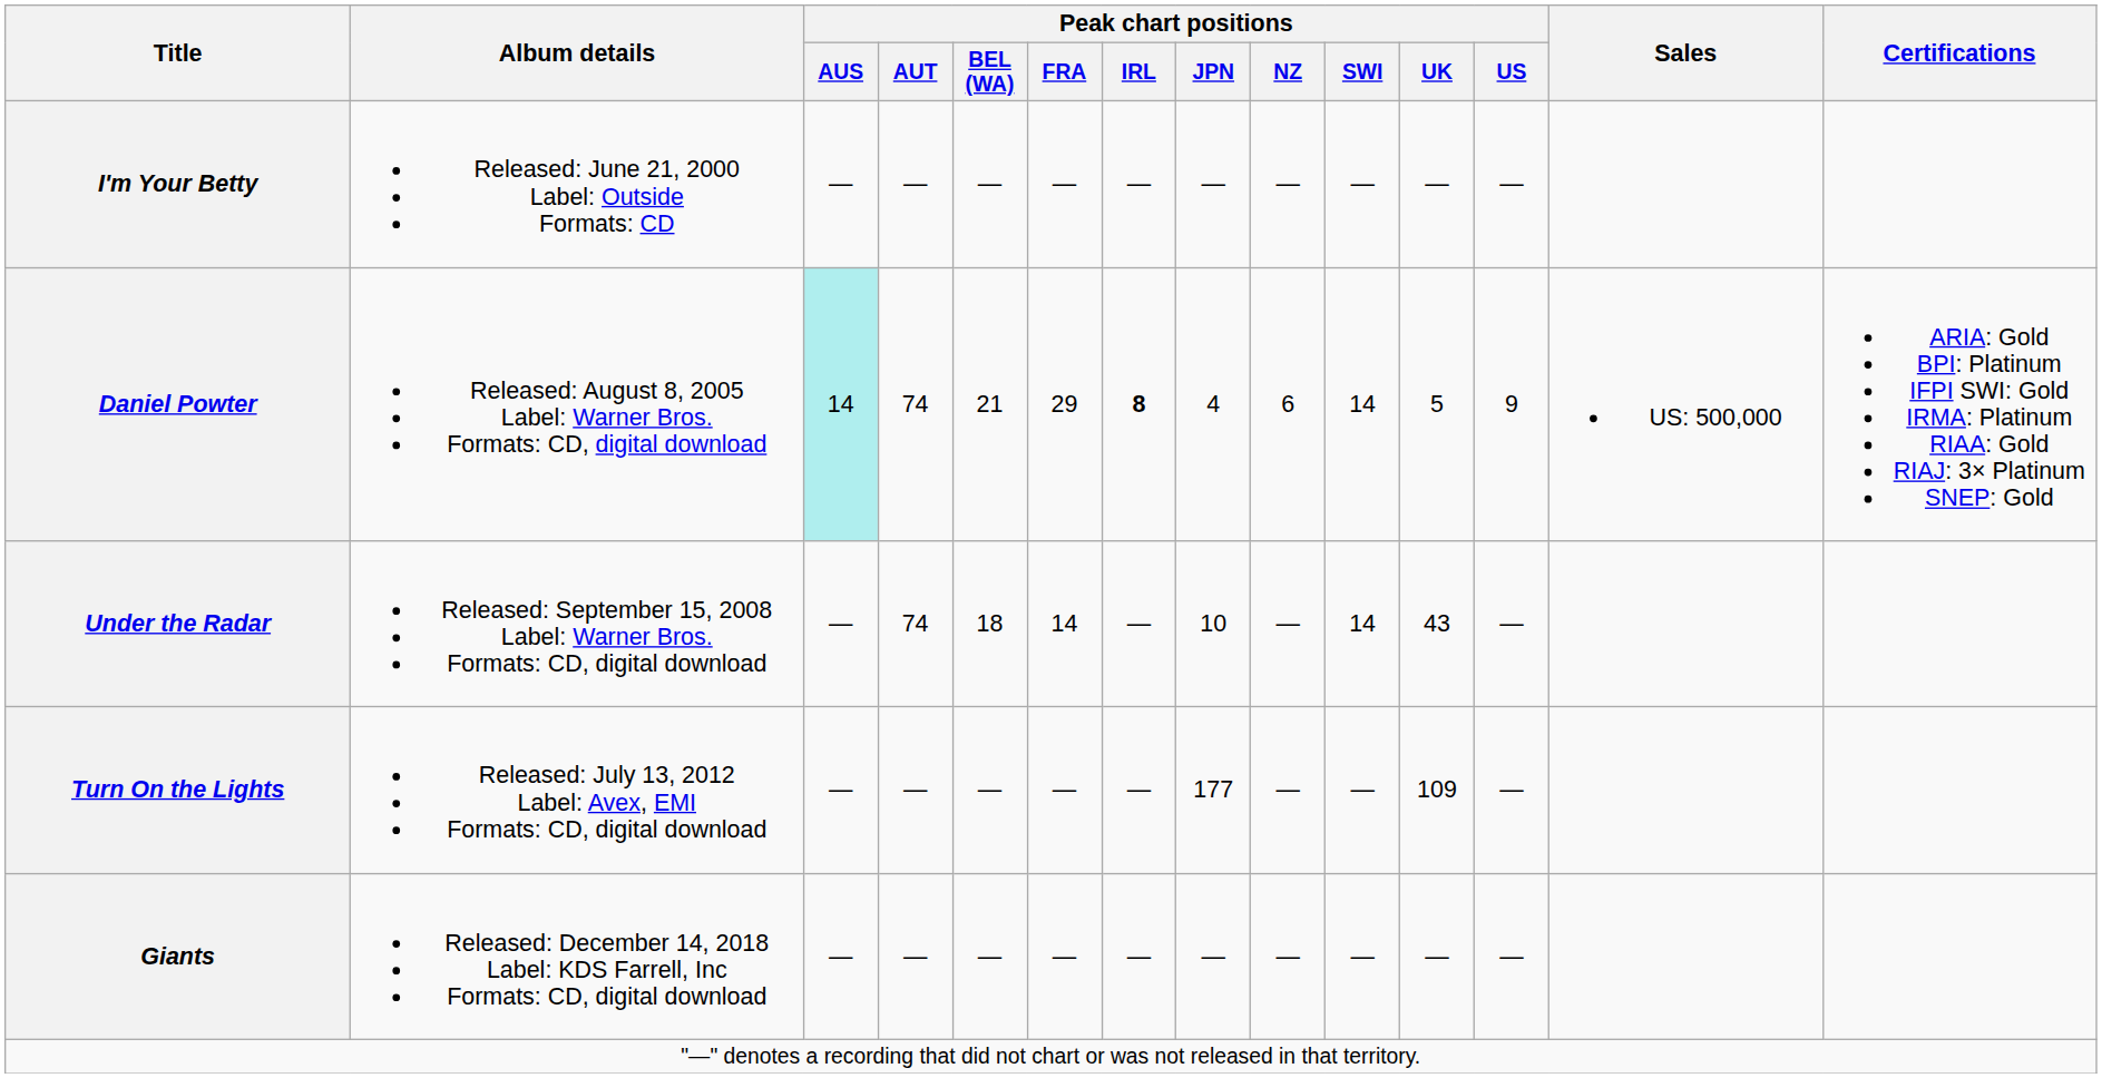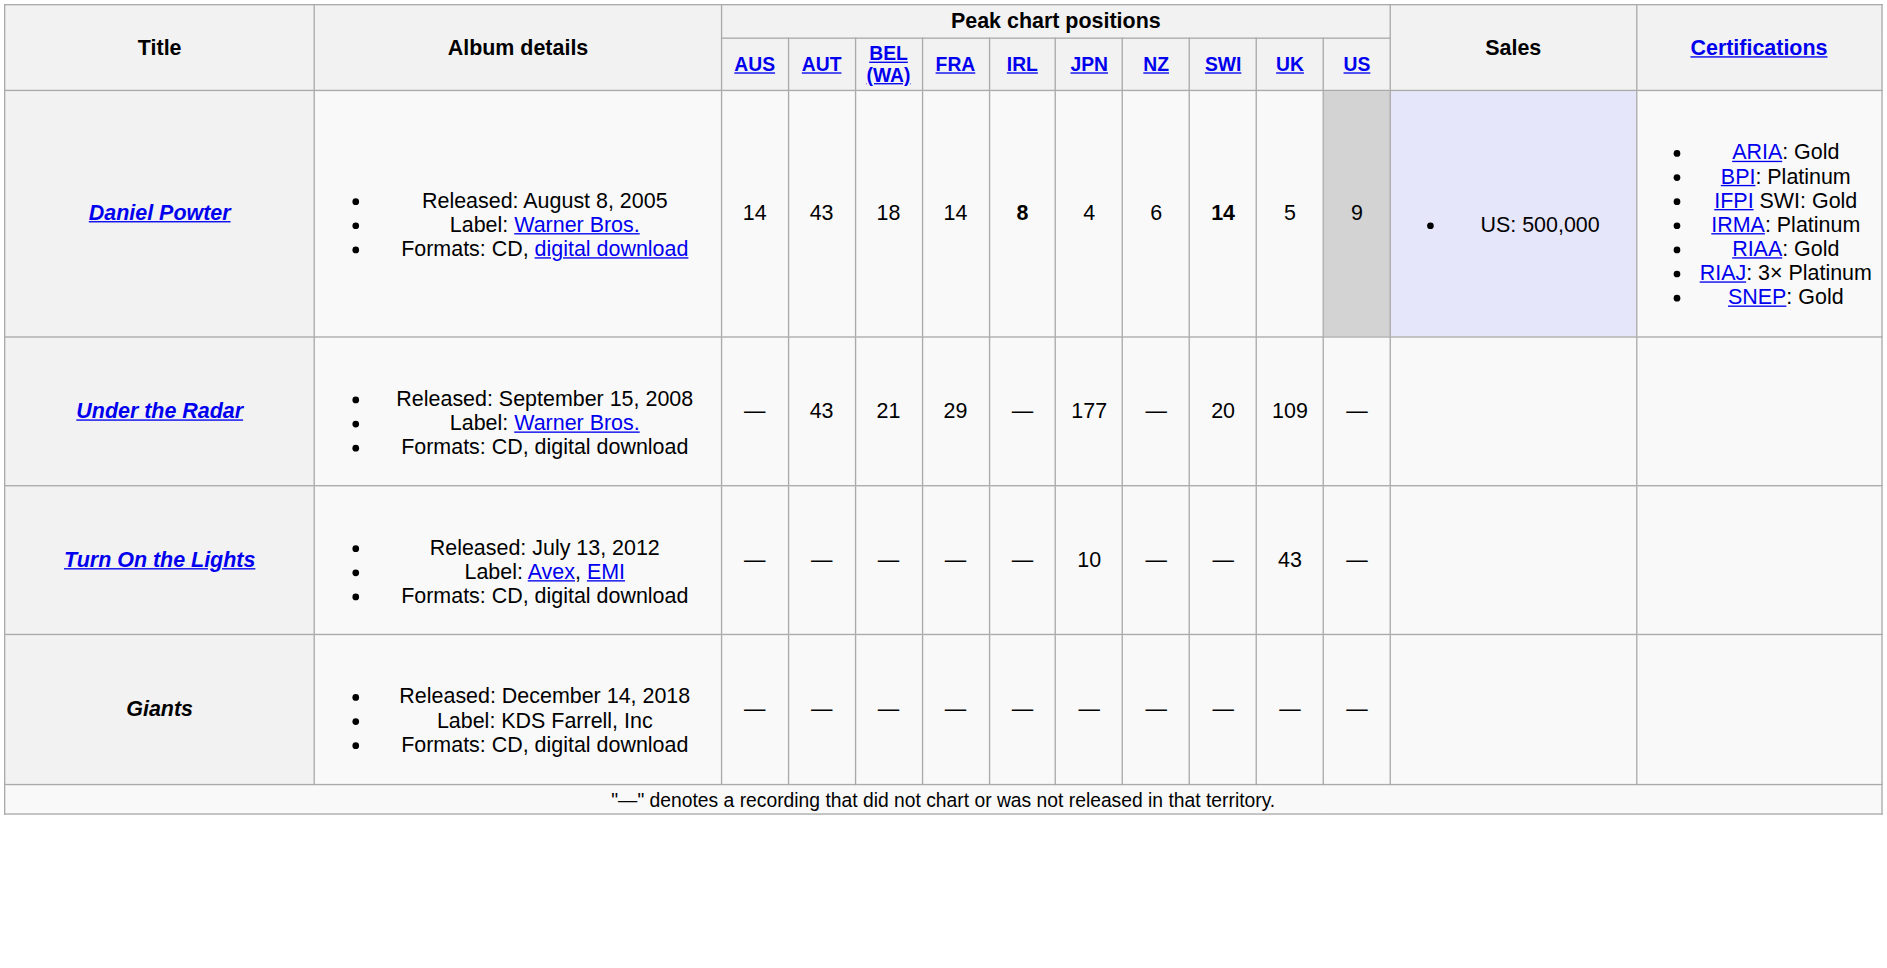 <table class="wikitable plainrowheaders" style="text-align:center;">
 <tr>
 <th scope="col" rowspan="2" style="width:14em;">Title</th>
 <th scope="col" rowspan="2" style="width:18.5em;">Album details</th>
 <th scope="col" colspan="10">Peak chart positions</th>
 <th scope="col" rowspan="2" style="width:11em;">Sales</th>
 <th scope="col" rowspan="2" style="width:11em;"><a href='#'>Certifications</a></th>
 </tr>
 <tr>
 <th scope="col" style="width:3em;font-size:90%;"><a href='#'>AUS</a><br></th>
 <th scope="col" style="width:3em;font-size:90%;"><a href='#'>AUT</a><br></th>
 <th scope="col" style="width:3em;font-size:90%;"><a href='#'>BEL<br>(WA)</a><br></th>
 <th scope="col" style="width:3em;font-size:90%;"><a href='#'>FRA</a><br></th>
 <th scope="col" style="width:3em;font-size:90%;"><a href='#'>IRL</a><br></th>
 <th scope="col" style="width:3em;font-size:90%;"><a href='#'>JPN</a><br></th>
 <th scope="col" style="width:3em;font-size:90%;"><a href='#'>NZ</a><br></th>
 <th scope="col" style="width:3em;font-size:90%;"><a href='#'>SWI</a><br></th>
 <th scope="col" style="width:3em;font-size:90%;"><a href='#'>UK</a><br></th>
 <th scope="col" style="width:3em;font-size:90%;"><a href='#'>US</a><br></th>
 </tr>
 <tr>
-<th scope="row"><em>I'm Your Betty</em></th>
-<td><br><ul><li>Released: June 21, 2000</li><li>Label: <a href='#'>Outside</a></li><li>Formats: <a href='#'>CD</a></li></ul></td>
-<td>—</td>
-<td>—</td>
-<td>—</td>
-<td>—</td>
-<td>—</td>
-<td>—</td>
-<td>—</td>
-<td>—</td>
-<td>—</td>
-<td>—</td>
-<td></td>
-<td></td>
-</tr>
-<tr>
 <th scope="row"><em><a href='#'>Daniel Powter</a></em></th>
 <td><br><ul><li>Released: August 8, 2005</li><li>Label: <a href='#'>Warner Bros.</a></li><li>Formats: CD, <a href='#'>digital download</a></li></ul></td>
-<td style="background: paleturquoise;">14</td>
-<td>74</td>
-<td>21</td>
-<td>29</td>
+<td>14</td>
+<td>43</td>
+<td>18</td>
+<td>14</td>
 <td><strong>8</strong></td>
 <td>4</td>
 <td>6</td>
-<td>14</td>
+<td><strong>14</strong></td>
 <td>5</td>
-<td>9</td>
-<td><br><ul><li>US: 500,000</li></ul></td>
+<td style="background: lightgrey;">9</td>
+<td style="background: lavender;"><br><ul><li>US: 500,000</li></ul></td>
 <td><br><ul><li><a href='#'>ARIA</a>: Gold</li><li><a href='#'>BPI</a>: Platinum</li><li><a href='#'>IFPI</a> SWI: Gold</li><li><a href='#'>IRMA</a>: Platinum</li><li><a href='#'>RIAA</a>: Gold</li><li><a href='#'>RIAJ</a>: 3× Platinum</li><li><a href='#'>SNEP</a>: Gold</li></ul></td>
 </tr>
 <tr>
 <th scope="row"><em><a href='#'>Under the Radar</a></em></th>
 <td><br><ul><li>Released: September 15, 2008</li><li>Label: <a href='#'>Warner Bros.</a></li><li>Formats: CD, digital download</li></ul></td>
 <td>—</td>
-<td>74</td>
-<td>18</td>
-<td>14</td>
+<td>43</td>
+<td>21</td>
+<td>29</td>
 <td>—</td>
-<td>10</td>
+<td>177</td>
 <td>—</td>
-<td>14</td>
-<td>43</td>
+<td>20</td>
+<td>109</td>
 <td>—</td>
 <td></td>
 <td></td>
 </tr>
 <tr>
 <th scope="row"><em><a href='#'>Turn On the Lights</a></em></th>
 <td><br><ul><li>Released: July 13, 2012</li><li>Label: <a href='#'>Avex</a>, <a href='#'>EMI</a></li><li>Formats: CD, digital download</li></ul></td>
 <td>—</td>
 <td>—</td>
 <td>—</td>
 <td>—</td>
 <td>—</td>
-<td>177</td>
+<td>10</td>
 <td>—</td>
 <td>—</td>
-<td>109</td>
+<td>43</td>
 <td>—</td>
 <td></td>
 <td></td>
 </tr>
 <tr>
 <th scope="row"><em>Giants</em></th>
 <td><br><ul><li>Released: December 14, 2018</li><li>Label: KDS Farrell, Inc</li><li>Formats: CD, digital download</li></ul></td>
 <td>—</td>
 <td>—</td>
 <td>—</td>
 <td>—</td>
 <td>—</td>
 <td>—</td>
 <td>—</td>
 <td>—</td>
 <td>—</td>
 <td>—</td>
 <td></td>
 <td></td>
 </tr>
 <tr>
 <td colspan="14" style="font-size:90%">"—" denotes a recording that did not chart or was not released in that territory.</td>
 </tr>
 </table>
